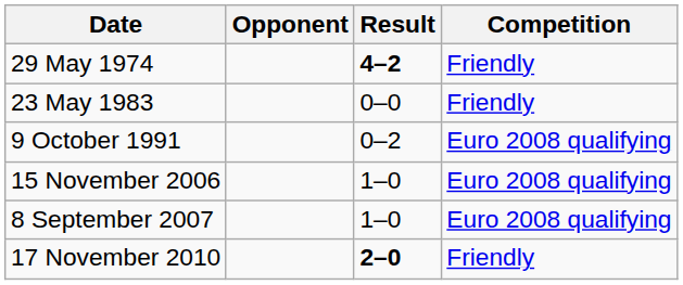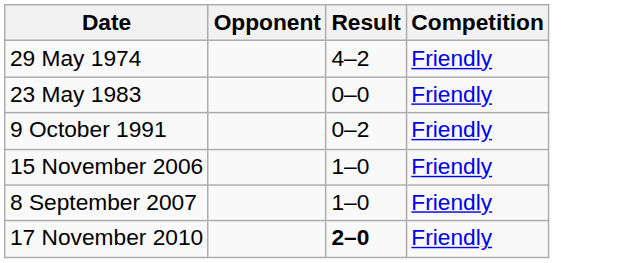 <table class="wikitable">
 <tr>
 <th>Date</th>
 <th>Opponent</th>
 <th>Result</th>
 <th>Competition</th>
 </tr>
 <tr>
 <td>29 May 1974</td>
 <td></td>
-<td><strong>4–2</strong></td>
+<td>4–2</td>
 <td><a href='#'>Friendly</a></td>
 </tr>
 <tr>
 <td>23 May 1983</td>
 <td></td>
 <td>0–0</td>
 <td><a href='#'>Friendly</a></td>
 </tr>
 <tr>
 <td>9 October 1991</td>
 <td></td>
 <td>0–2</td>
-<td><a href='#'>Euro 2008 qualifying</a></td>
+<td><a href='#'>Friendly</a></td>
 </tr>
 <tr>
 <td>15 November 2006</td>
 <td></td>
 <td>1–0</td>
-<td><a href='#'>Euro 2008 qualifying</a></td>
+<td><a href='#'>Friendly</a></td>
 </tr>
 <tr>
 <td>8 September 2007</td>
 <td></td>
 <td>1–0</td>
-<td><a href='#'>Euro 2008 qualifying</a></td>
+<td><a href='#'>Friendly</a></td>
 </tr>
 <tr>
 <td>17 November 2010</td>
 <td></td>
 <td><strong>2–0</strong></td>
 <td><a href='#'>Friendly</a></td>
 </tr>
 </table>
